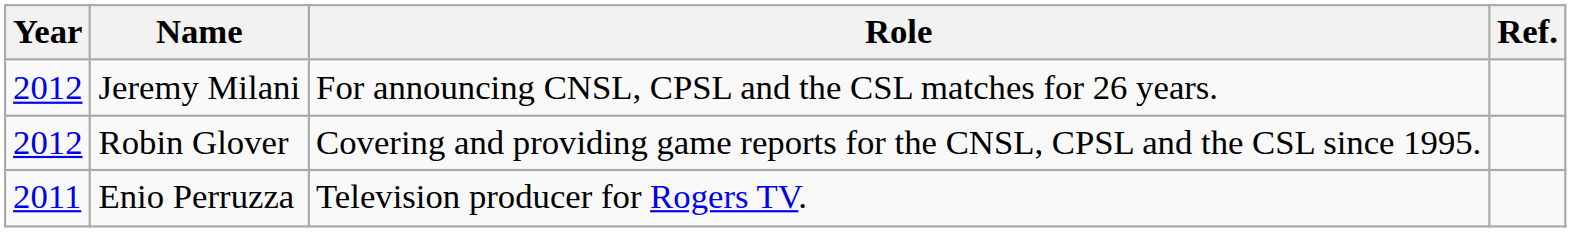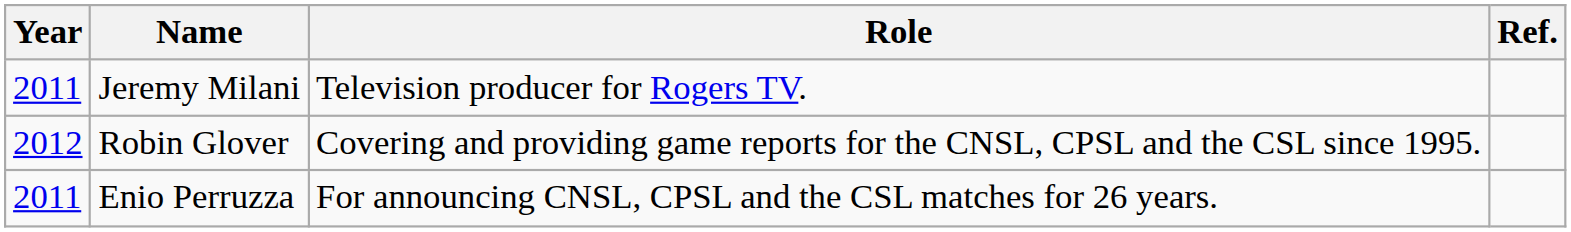 <table class="wikitable sortable">
 <tr>
 <th>Year</th>
 <th>Name</th>
 <th>Role</th>
 <th>Ref.</th>
 </tr>
 <tr>
-<td><a href='#'>2012</a></td>
+<td><a href='#'>2011</a></td>
 <td>Jeremy Milani</td>
-<td>For announcing CNSL, CPSL and the CSL matches for 26 years.</td>
+<td>Television producer for <a href='#'>Rogers TV</a>.</td>
 <td></td>
 </tr>
 <tr>
 <td><a href='#'>2012</a></td>
 <td>Robin Glover</td>
 <td>Covering and providing game reports for the CNSL, CPSL and the CSL since 1995.</td>
 <td></td>
 </tr>
 <tr>
 <td><a href='#'>2011</a></td>
 <td>Enio Perruzza</td>
-<td>Television producer for <a href='#'>Rogers TV</a>.</td>
+<td>For announcing CNSL, CPSL and the CSL matches for 26 years.</td>
 <td></td>
 </tr>
 </table>
